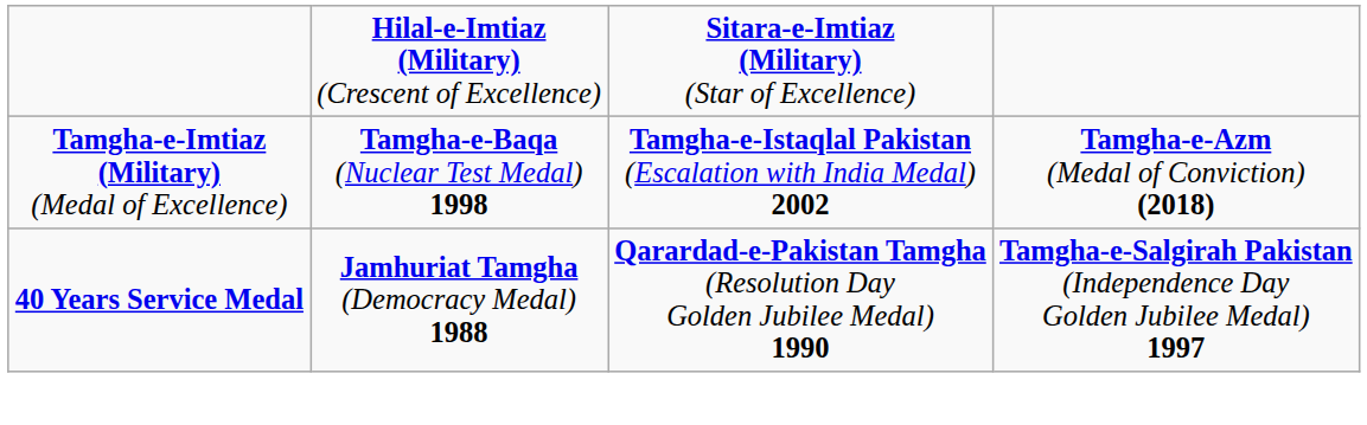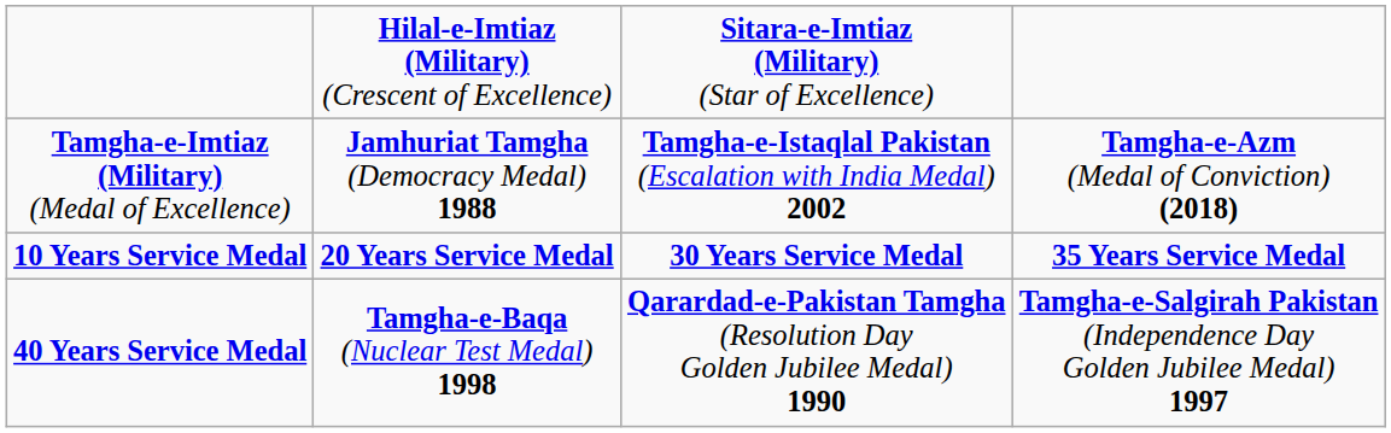 <table class="wikitable" style="margin:1em auto; text-align:center;">
 <tr>
 <td></td>
 <td><strong><a href='#'>Hilal-e-Imtiaz</a></strong><br><strong><a href='#'>(Military)</a></strong><br><em>(Crescent of Excellence)</em></td>
 <td><strong><a href='#'>Sitara-e-Imtiaz</a></strong><br><strong><a href='#'>(Military)</a></strong><br><em>(Star of Excellence)</em></td>
 <td></td>
 </tr>
 <tr>
 <td><strong><a href='#'>Tamgha-e-Imtiaz</a></strong><br><strong><a href='#'>(Military)</a></strong><br><em>(Medal of Excellence)</em></td>
-<td><strong><a href='#'>Tamgha-e-Baqa</a></strong><br><em>(<a href='#'>Nuclear Test Medal</a>)</em><br><strong>1998</strong></td>
+<td><strong><a href='#'>Jamhuriat Tamgha</a></strong><br><em>(Democracy Medal)</em><br><strong>1988</strong></td>
 <td><strong><a href='#'>Tamgha-e-Istaqlal Pakistan</a></strong><br><em>(<a href='#'>Escalation with India Medal</a>)</em><br><strong>2002</strong></td>
 <td><strong><a href='#'>Tamgha-e-Azm</a></strong><br><em>(Medal of Conviction)</em><br><strong>(2018)</strong></td>
 </tr>
 <tr>
+<td><strong><a href='#'>10 Years Service Medal</a></strong></td>
+<td><strong><a href='#'>20 Years Service Medal</a></strong></td>
+<td><strong><a href='#'>30 Years Service Medal</a></strong></td>
+<td><strong><a href='#'>35 Years Service Medal</a></strong></td>
+</tr>
+<tr>
 <td><strong><a href='#'>40 Years Service Medal</a></strong></td>
-<td><strong><a href='#'>Jamhuriat Tamgha</a></strong><br><em>(Democracy Medal)</em><br><strong>1988</strong></td>
+<td><strong><a href='#'>Tamgha-e-Baqa</a></strong><br><em>(<a href='#'>Nuclear Test Medal</a>)</em><br><strong>1998</strong></td>
 <td><strong><a href='#'>Qarardad-e-Pakistan Tamgha</a></strong><br><em>(Resolution Day</em><br><em>Golden Jubilee Medal)</em><br><strong>1990</strong></td>
 <td><strong><a href='#'>Tamgha-e-Salgirah Pakistan</a></strong><br><em>(Independence Day</em><br><em>Golden Jubilee Medal)</em><br><strong>1997</strong></td>
 </tr>
 </table>
